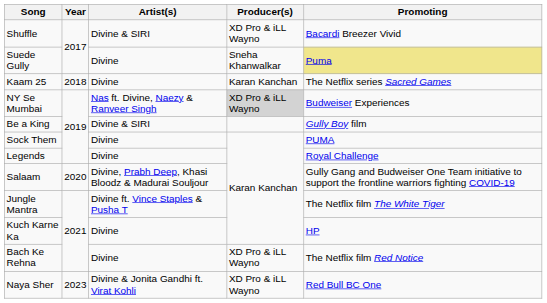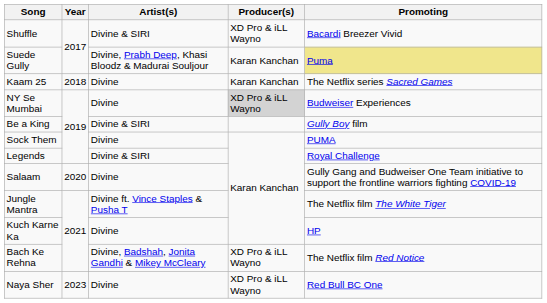 <table class="wikitable">
 <tr>
 <th>Song</th>
 <th>Year</th>
 <th>Artist(s)</th>
 <th>Producer(s)</th>
 <th>Promoting</th>
 </tr>
 <tr>
 <td>Shuffle</td>
 <td rowspan="2">2017</td>
 <td>Divine & SIRI</td>
 <td>XD Pro & iLL Wayno</td>
 <td><a href='#'>Bacardi</a> Breezer Vivid</td>
 </tr>
 <tr>
 <td>Suede Gully</td>
-<td>Divine</td>
-<td>Sneha Khanwalkar</td>
+<td>Divine, <a href='#'>Prabh Deep</a>, Khasi Bloodz & Madurai Souljour</td>
+<td>Karan Kanchan</td>
 <td style="background: khaki;"><a href='#'>Puma</a></td>
 </tr>
 <tr>
 <td>Kaam 25</td>
 <td>2018</td>
 <td>Divine</td>
 <td>Karan Kanchan</td>
 <td>The Netflix series <em><a href='#'>Sacred Games</a></em></td>
 </tr>
 <tr>
 <td>NY Se Mumbai</td>
 <td rowspan="4">2019</td>
-<td><a href='#'>Nas</a> ft. Divine, <a href='#'>Naezy</a> & <a href='#'>Ranveer Singh</a></td>
+<td>Divine</td>
 <td style="background: lightgrey;">XD Pro & iLL Wayno</td>
 <td><a href='#'>Budweiser</a> Experiences</td>
 </tr>
 <tr>
 <td>Be a King</td>
 <td>Divine & SIRI</td>
 <td></td>
 <td><em><a href='#'>Gully Boy</a></em> film</td>
 </tr>
 <tr>
 <td>Sock Them</td>
 <td>Divine</td>
 <td rowspan="5">Karan Kanchan</td>
 <td><a href='#'>PUMA</a></td>
 </tr>
 <tr>
 <td>Legends</td>
-<td>Divine</td>
+<td>Divine & SIRI</td>
 <td><a href='#'>Royal Challenge</a></td>
 </tr>
 <tr>
 <td>Salaam</td>
 <td>2020</td>
-<td>Divine, <a href='#'>Prabh Deep</a>, Khasi Bloodz & Madurai Souljour</td>
+<td>Divine</td>
 <td>Gully Gang and Budweiser One Team initiative to support the frontline warriors fighting <a href='#'>COVID-19</a></td>
 </tr>
 <tr>
 <td>Jungle Mantra</td>
 <td rowspan="3">2021</td>
 <td>Divine ft. <a href='#'>Vince Staples</a> & <a href='#'>Pusha T</a></td>
 <td>The Netflix film <em><a href='#'>The White Tiger</a></em></td>
 </tr>
 <tr>
 <td>Kuch Karne Ka</td>
 <td>Divine</td>
 <td><a href='#'>HP</a></td>
 </tr>
 <tr>
 <td>Bach Ke Rehna</td>
-<td>Divine</td>
+<td>Divine, <a href='#'>Badshah</a>, <a href='#'>Jonita Gandhi</a> & <a href='#'>Mikey McCleary</a></td>
 <td>XD Pro & iLL Wayno</td>
 <td>The Netflix film <a href='#'><em>Red Notice</em></a></td>
 </tr>
 <tr>
 <td>Naya Sher</td>
 <td>2023</td>
-<td>Divine & Jonita Gandhi ft. <a href='#'>Virat Kohli</a></td>
+<td>Divine</td>
 <td>XD Pro & iLL Wayno</td>
 <td><a href='#'>Red Bull BC One</a></td>
 </tr>
 </table>
